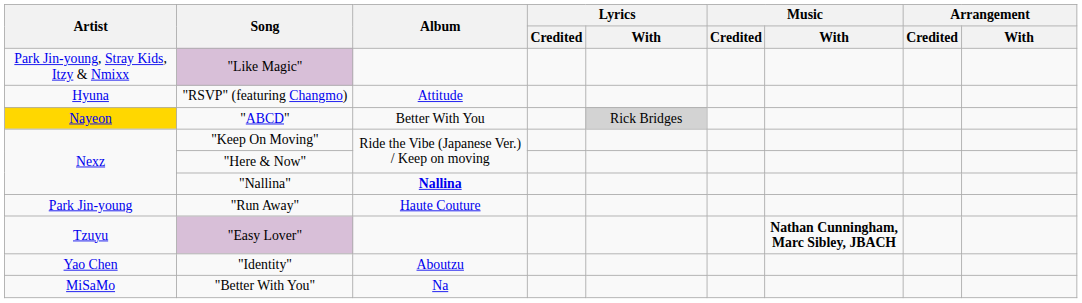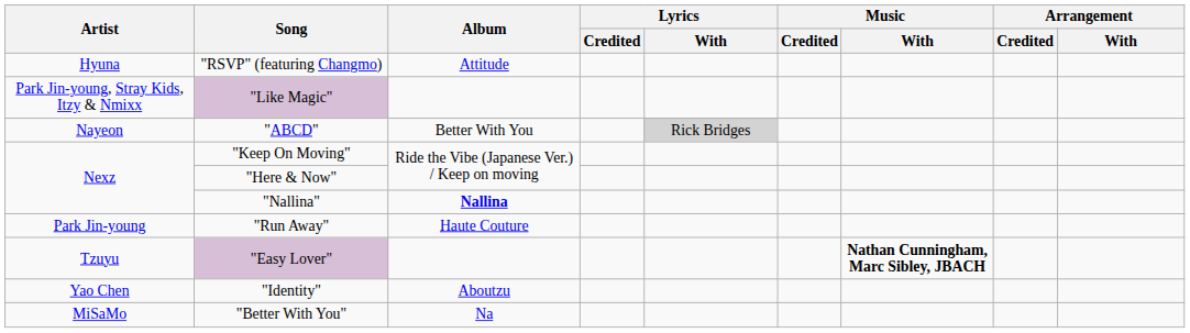 <table class="wikitable plainrowheaders" style="text-align:center;">
 <tr>
 <th rowspan="2" width="300px">Artist</th>
 <th rowspan="2" width="300px">Song</th>
 <th rowspan="2" width="300px">Album</th>
 <th colspan="2">Lyrics</th>
 <th colspan="2">Music</th>
 <th colspan="2">Arrangement</th>
 </tr>
 <tr>
 <th width="50px">Credited</th>
 <th width="200px">With</th>
 <th width="50px">Credited</th>
 <th width="200px">With</th>
 <th width="50px">Credited</th>
 <th width="200px">With</th>
 </tr>
 <tr>
+<td><a href='#'>Hyuna</a></td>
+<td>"RSVP" (featuring <a href='#'>Changmo</a>)</td>
+<td><a href='#'>Attitude</a></td>
+<td></td>
+<td></td>
+<td></td>
+<td></td>
+<td></td>
+<td></td>
+</tr>
+<tr>
 <td><a href='#'>Park Jin-young</a>, <a href='#'>Stray Kids</a>, <a href='#'>Itzy</a> & <a href='#'>Nmixx</a></td>
 <td style="background-color:#D8BFD8">"Like Magic"</td>
 <td></td>
 <td></td>
 <td></td>
 <td></td>
 <td></td>
 <td></td>
 <td></td>
 </tr>
 <tr>
-<td><a href='#'>Hyuna</a></td>
-<td>"RSVP" (featuring <a href='#'>Changmo</a>)</td>
-<td><a href='#'>Attitude</a></td>
-<td></td>
-<td></td>
-<td></td>
-<td></td>
-<td></td>
-<td></td>
-</tr>
-<tr>
-<td style="background: gold;"><a href='#'>Nayeon</a></td>
+<td><a href='#'>Nayeon</a></td>
 <td>"<a href='#'>ABCD</a>"</td>
 <td>Better With You</td>
 <td></td>
 <td style="background: lightgrey;">Rick Bridges</td>
 <td></td>
 <td></td>
 <td></td>
 <td></td>
 </tr>
 <tr>
 <td rowspan="3"><a href='#'>Nexz</a></td>
 <td>"Keep On Moving"</td>
 <td rowspan="2">Ride the Vibe (Japanese Ver.) / Keep on moving</td>
 <td></td>
 <td></td>
 <td></td>
 <td></td>
 <td></td>
 <td></td>
 </tr>
 <tr>
 <td>"Here & Now"</td>
 <td></td>
 <td></td>
 <td></td>
 <td></td>
 <td></td>
 <td></td>
 </tr>
 <tr>
 <td>"Nallina"</td>
 <td><strong><a href='#'>Nallina</a></strong></td>
 <td></td>
 <td></td>
 <td></td>
 <td></td>
 <td></td>
 <td></td>
 </tr>
 <tr>
 <td><a href='#'>Park Jin-young</a></td>
 <td>"Run Away"</td>
 <td><a href='#'>Haute Couture</a></td>
 <td></td>
 <td></td>
 <td></td>
 <td></td>
 <td></td>
 <td></td>
 </tr>
 <tr>
 <td><a href='#'>Tzuyu</a></td>
 <td style="background-color:#D8BFD8">"Easy Lover"</td>
 <td></td>
 <td></td>
 <td></td>
 <td></td>
 <td><strong>Nathan Cunningham, Marc Sibley, JBACH</strong></td>
 <td></td>
 <td></td>
 </tr>
 <tr>
 <td><a href='#'>Yao Chen</a></td>
 <td>"Identity"</td>
 <td><a href='#'>Aboutzu</a></td>
 <td></td>
 <td></td>
 <td></td>
 <td></td>
 <td></td>
 <td></td>
 </tr>
 <tr>
 <td><a href='#'>MiSaMo</a></td>
 <td>"Better With You"</td>
 <td><a href='#'>Na</a></td>
 <td></td>
 <td></td>
 <td></td>
 <td></td>
 <td></td>
 <td></td>
 </tr>
 </table>
